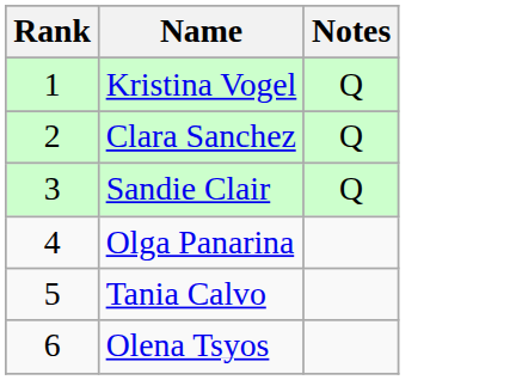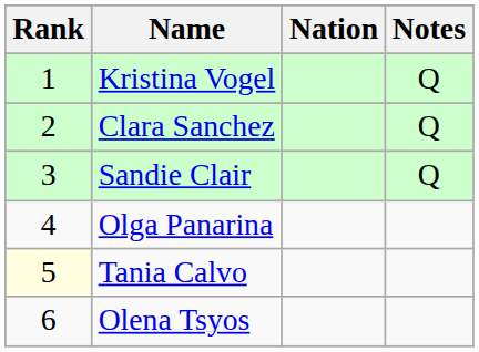 <table class="wikitable sortable" style="text-align:center">
 <tr>
 <th>Rank</th>
 <th>Name</th>
+<th>Nation</th>
 <th>Notes</th>
 </tr>
 <tr bgcolor=ccffcc>
 <td>1</td>
 <td align=left><a href='#'>Kristina Vogel</a></td>
+<td align=left></td>
 <td>Q</td>
 </tr>
 <tr bgcolor=ccffcc>
 <td>2</td>
 <td align=left><a href='#'>Clara Sanchez</a></td>
+<td align=left></td>
 <td>Q</td>
 </tr>
 <tr bgcolor=ccffcc>
 <td>3</td>
 <td align=left><a href='#'>Sandie Clair</a></td>
+<td align=left></td>
 <td>Q</td>
 </tr>
 <tr>
 <td>4</td>
 <td align=left><a href='#'>Olga Panarina</a></td>
+<td align=left></td>
 <td></td>
 </tr>
 <tr>
-<td>5</td>
+<td style="background: lightyellow;">5</td>
 <td align=left><a href='#'>Tania Calvo</a></td>
+<td align=left></td>
 <td></td>
 </tr>
 <tr>
 <td>6</td>
 <td align=left><a href='#'>Olena Tsyos</a></td>
+<td align=left></td>
 <td></td>
 </tr>
 </table>
